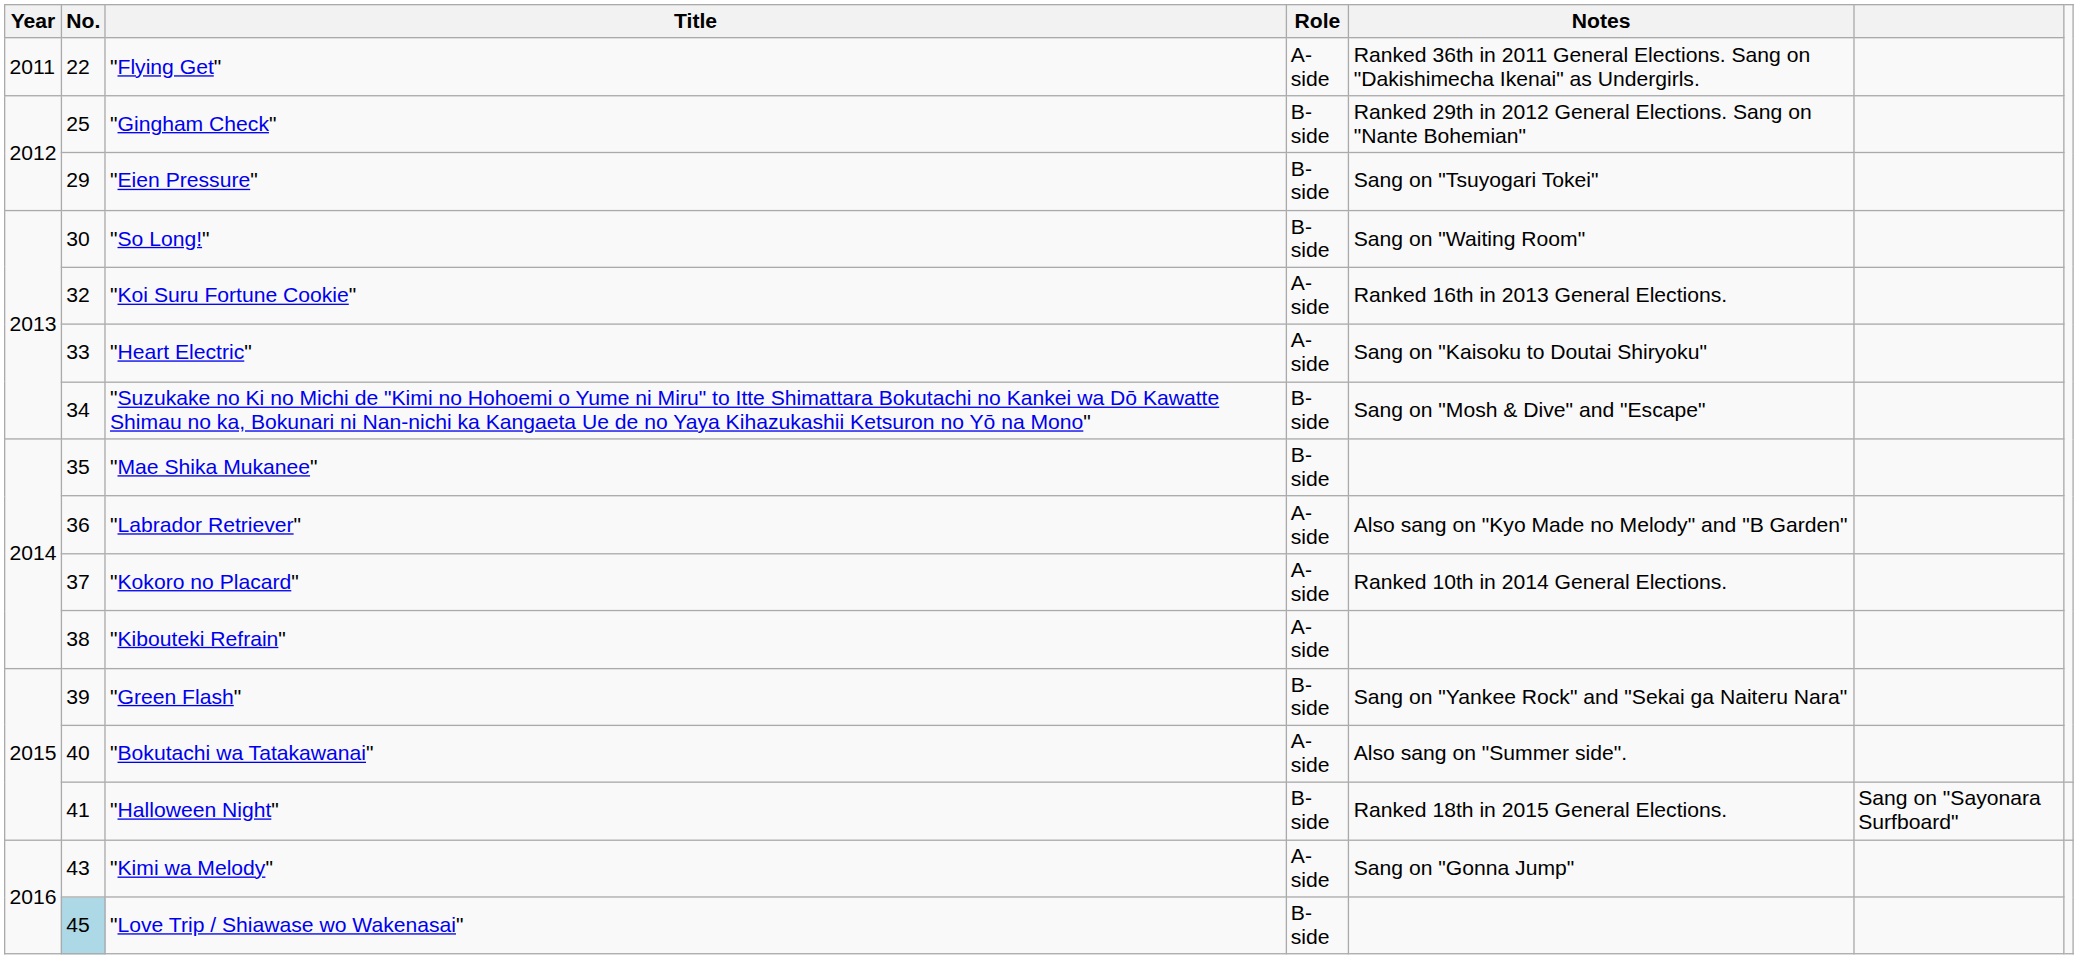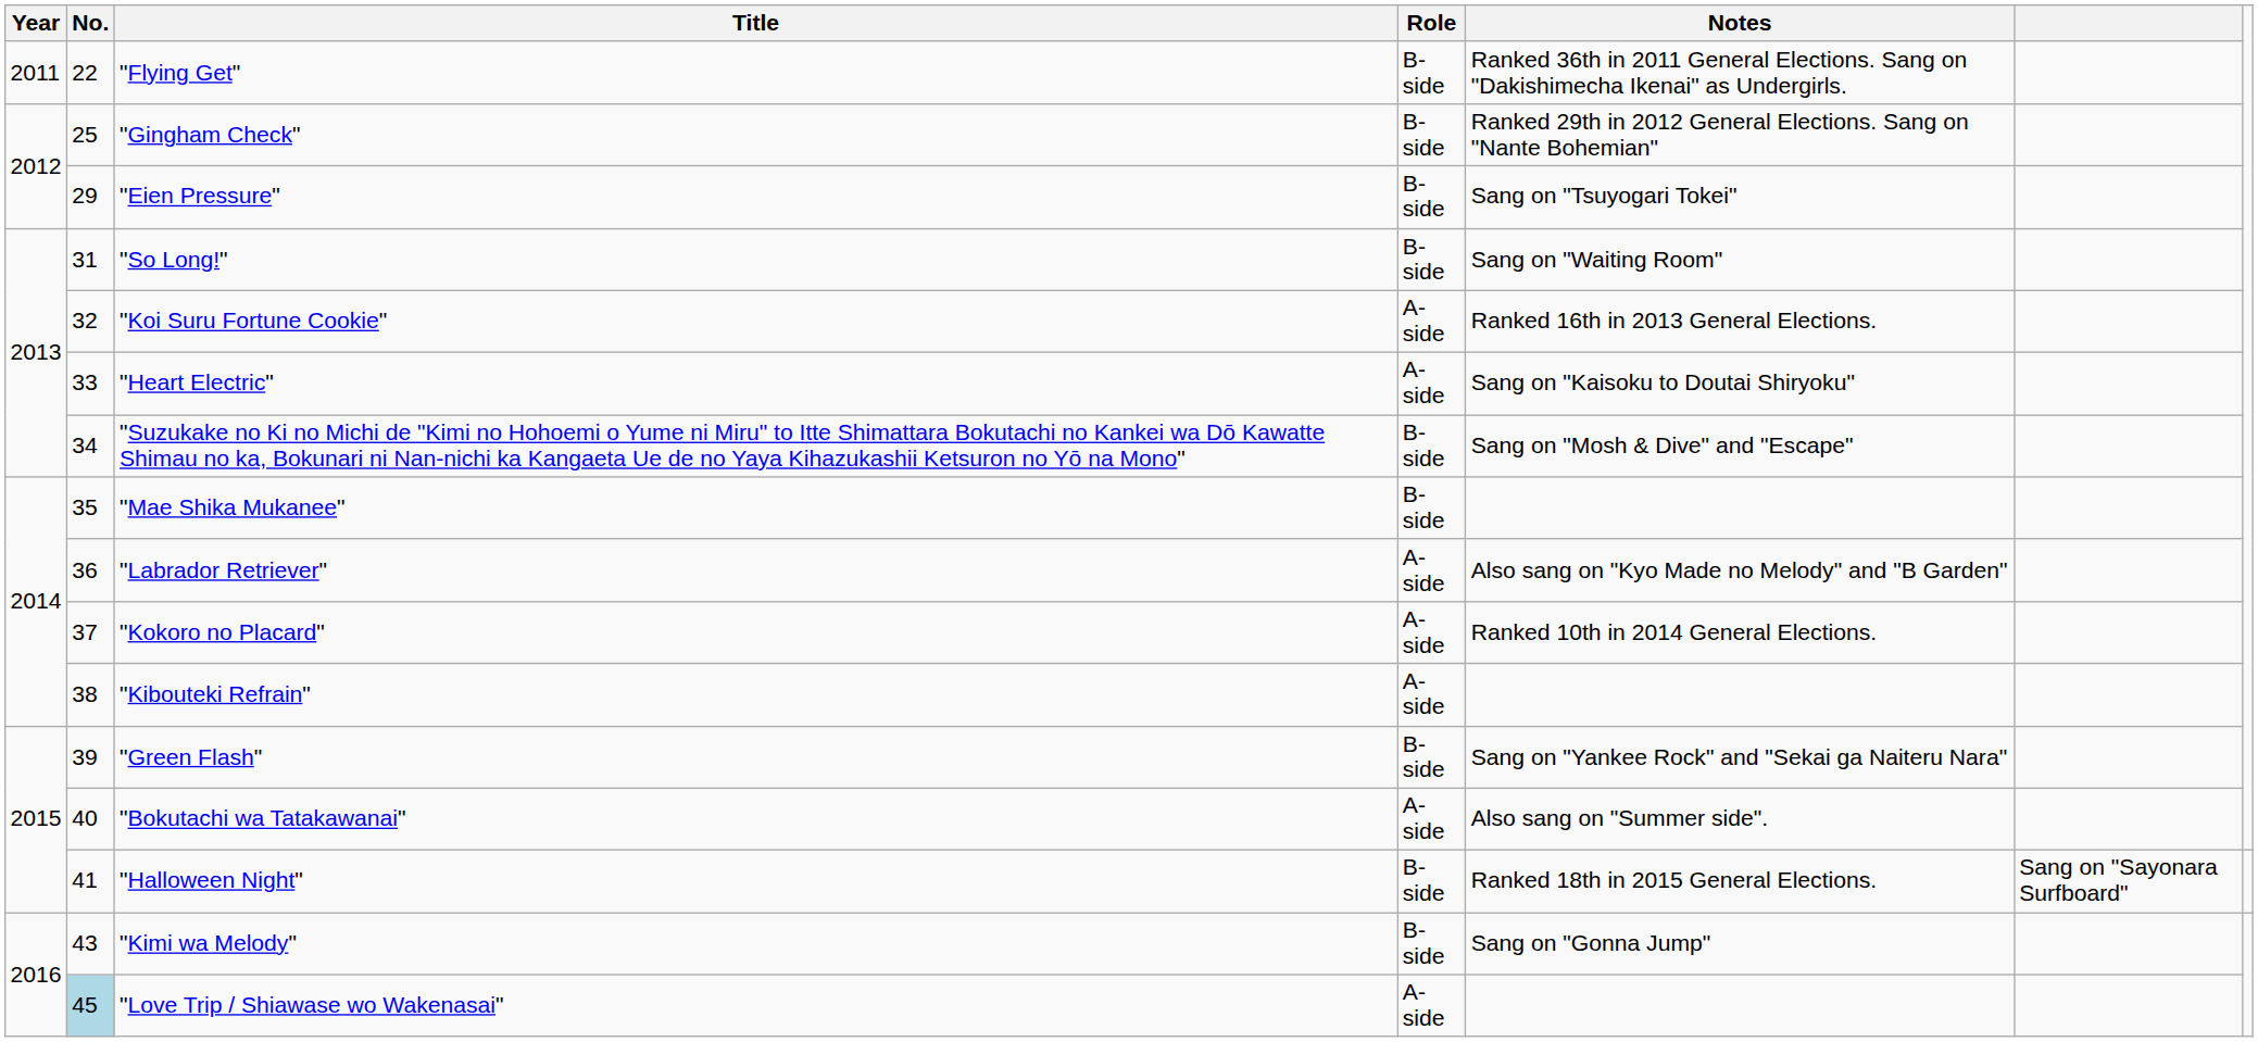 <table class="wikitable sortable">
 <tr>
 <th>Year</th>
 <th data-sort-type="number">No. </th>
 <th>Title </th>
 <th>Role </th>
 <th class="unsortable">Notes </th>
 <th></th>
 </tr>
 <tr>
 <td rowspan="1">2011</td>
 <td>22</td>
 <td>"<a href='#'>Flying Get</a>"</td>
-<td>A-side</td>
+<td>B-side</td>
 <td>Ranked 36th in 2011 General Elections. Sang on "Dakishimecha Ikenai" as Undergirls.</td>
 <td></td>
 </tr>
 <tr>
 <td rowspan="2">2012</td>
 <td>25</td>
 <td>"<a href='#'>Gingham Check</a>"</td>
 <td>B-side</td>
 <td>Ranked 29th in 2012 General Elections. Sang on "Nante Bohemian"</td>
 <td></td>
 </tr>
 <tr>
 <td>29</td>
 <td>"<a href='#'>Eien Pressure</a>"</td>
 <td>B-side</td>
 <td>Sang on "Tsuyogari Tokei"</td>
 <td></td>
 </tr>
 <tr>
 <td rowspan="4">2013</td>
-<td>30</td>
+<td>31</td>
 <td>"<a href='#'>So Long!</a>"</td>
 <td>B-side</td>
 <td>Sang on "Waiting Room"</td>
 <td></td>
 </tr>
 <tr>
 <td>32</td>
 <td>"<a href='#'>Koi Suru Fortune Cookie</a>"</td>
 <td>A-side</td>
 <td>Ranked 16th in 2013 General Elections.</td>
 <td></td>
 </tr>
 <tr>
 <td>33</td>
 <td>"<a href='#'>Heart Electric</a>"</td>
 <td>A-side</td>
 <td>Sang on "Kaisoku to Doutai Shiryoku"</td>
 <td></td>
 </tr>
 <tr>
 <td>34</td>
 <td>"<a href='#'>Suzukake no Ki no Michi de "Kimi no Hohoemi o Yume ni Miru" to Itte Shimattara Bokutachi no Kankei wa Dō Kawatte Shimau no ka, Bokunari ni Nan-nichi ka Kangaeta Ue de no Yaya Kihazukashii Ketsuron no Yō na Mono</a>"</td>
 <td>B-side</td>
 <td>Sang on "Mosh & Dive" and "Escape"</td>
 <td></td>
 </tr>
 <tr>
 <td rowspan="4">2014</td>
 <td>35</td>
 <td>"<a href='#'>Mae Shika Mukanee</a>"</td>
 <td>B-side</td>
 <td></td>
 <td></td>
 </tr>
 <tr>
 <td>36</td>
 <td>"<a href='#'>Labrador Retriever</a>"</td>
 <td>A-side</td>
 <td>Also sang on "Kyo Made no Melody" and "B Garden"</td>
 <td></td>
 </tr>
 <tr>
 <td>37</td>
 <td>"<a href='#'>Kokoro no Placard</a>"</td>
 <td>A-side</td>
 <td>Ranked 10th in 2014 General Elections.</td>
 <td></td>
 </tr>
 <tr>
 <td>38</td>
 <td>"<a href='#'>Kibouteki Refrain</a>"</td>
 <td>A-side</td>
 <td></td>
 <td></td>
 </tr>
 <tr>
 <td rowspan="3">2015</td>
 <td>39</td>
 <td>"<a href='#'>Green Flash</a>"</td>
 <td>B-side</td>
 <td>Sang on "Yankee Rock" and "Sekai ga Naiteru Nara"</td>
 <td></td>
 </tr>
 <tr>
 <td>40</td>
 <td>"<a href='#'>Bokutachi wa Tatakawanai</a>"</td>
 <td>A-side</td>
 <td>Also sang on "Summer side".</td>
 <td></td>
 </tr>
 <tr>
 <td>41</td>
 <td>"<a href='#'>Halloween Night</a>"</td>
 <td>B-side</td>
 <td>Ranked 18th in 2015 General Elections.</td>
 <td>Sang on "Sayonara Surfboard"</td>
 <td></td>
 </tr>
 <tr>
 <td rowspan="2">2016</td>
 <td>43</td>
 <td>"<a href='#'>Kimi wa Melody</a>"</td>
-<td>A-side</td>
+<td>B-side</td>
 <td>Sang on "Gonna Jump"</td>
 <td></td>
 </tr>
 <tr>
 <td style="background: lightblue;">45</td>
 <td>"<a href='#'>Love Trip / Shiawase wo Wakenasai</a>"</td>
-<td>B-side</td>
+<td>A-side</td>
 <td></td>
 <td></td>
 </tr>
 </table>
